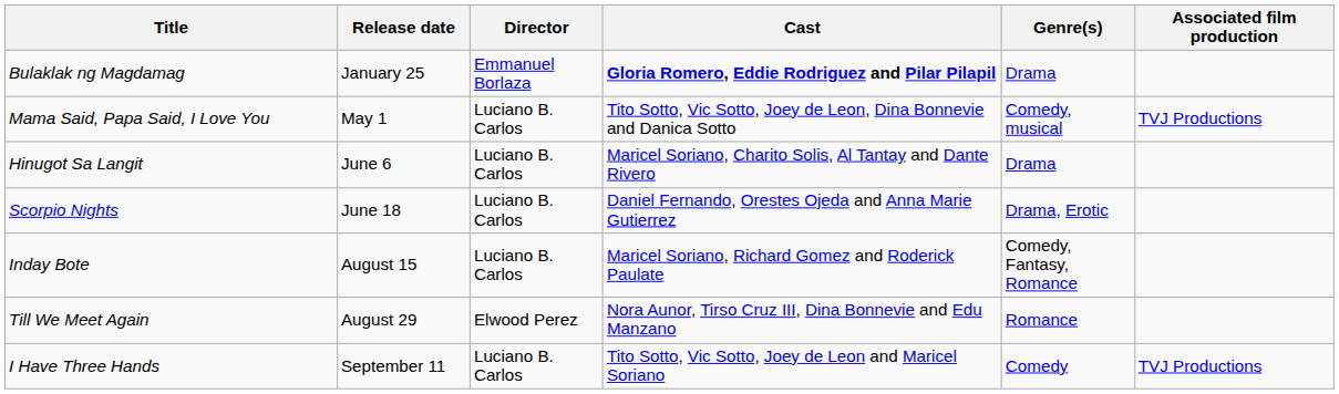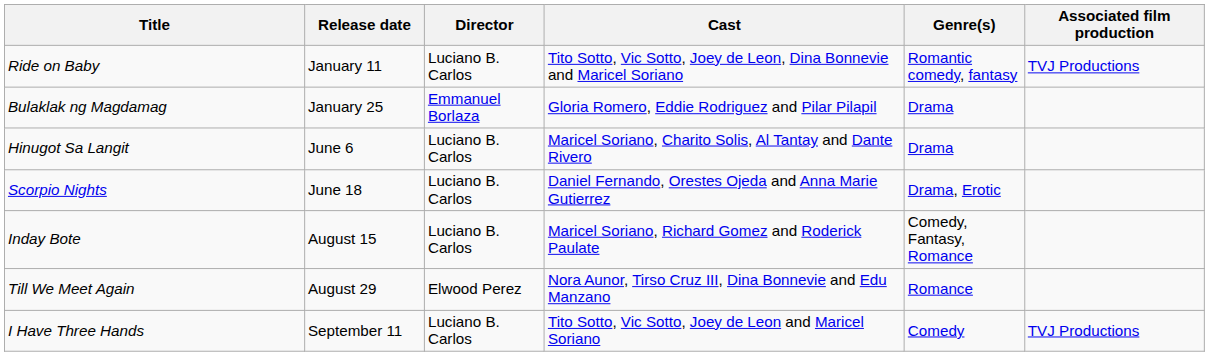 <table class="wikitable" style="width:100%;">
 <tr>
 <th style="width:25%;">Title</th>
 <th style="width:10%;">Release date</th>
 <th style="width:10%;">Director</th>
 <th style="width:30%;">Cast</th>
 <th style="width:10%;">Genre(s)</th>
 <th style="width:15%;">Associated film production</th>
 </tr>
 <tr>
+<td><em>Ride on Baby</em></td>
+<td>January 11</td>
+<td>Luciano B. Carlos</td>
+<td><a href='#'>Tito Sotto</a>, <a href='#'>Vic Sotto</a>, <a href='#'>Joey de Leon</a>, <a href='#'>Dina Bonnevie</a> and <a href='#'>Maricel Soriano</a></td>
+<td><a href='#'>Romantic comedy</a>, <a href='#'>fantasy</a></td>
+<td><a href='#'>TVJ Productions</a></td>
+</tr>
+<tr>
 <td><em>Bulaklak ng Magdamag</em></td>
 <td>January 25</td>
 <td><a href='#'>Emmanuel Borlaza</a></td>
-<td><strong><a href='#'>Gloria Romero</a>, <a href='#'>Eddie Rodriguez</a> and <a href='#'>Pilar Pilapil</a></strong></td>
+<td><a href='#'>Gloria Romero</a>, <a href='#'>Eddie Rodriguez</a> and <a href='#'>Pilar Pilapil</a></td>
 <td><a href='#'>Drama</a></td>
 <td></td>
-</tr>
-<tr>
-<td><em>Mama Said, Papa Said, I Love You</em></td>
-<td>May 1</td>
-<td>Luciano B. Carlos</td>
-<td><a href='#'>Tito Sotto</a>, <a href='#'>Vic Sotto</a>, <a href='#'>Joey de Leon</a>, <a href='#'>Dina Bonnevie</a> and Danica Sotto</td>
-<td><a href='#'>Comedy</a>, <a href='#'>musical</a></td>
-<td><a href='#'>TVJ Productions</a></td>
 </tr>
 <tr>
 <td><em>Hinugot Sa Langit</em></td>
 <td>June 6</td>
 <td>Luciano B. Carlos</td>
 <td><a href='#'>Maricel Soriano</a>, <a href='#'>Charito Solis</a>, <a href='#'>Al Tantay</a> and <a href='#'>Dante Rivero</a></td>
 <td><a href='#'>Drama</a></td>
 <td></td>
 </tr>
 <tr>
 <td><em><a href='#'>Scorpio Nights</a></em></td>
 <td>June 18</td>
 <td>Luciano B. Carlos</td>
 <td><a href='#'>Daniel Fernando</a>, <a href='#'>Orestes Ojeda</a> and <a href='#'>Anna Marie Gutierrez</a></td>
 <td><a href='#'>Drama</a>, <a href='#'>Erotic</a></td>
 <td></td>
 </tr>
 <tr>
 <td><em>Inday Bote</em></td>
 <td>August 15</td>
 <td>Luciano B. Carlos</td>
 <td><a href='#'>Maricel Soriano</a>, <a href='#'>Richard Gomez</a> and <a href='#'>Roderick Paulate</a></td>
 <td>Comedy, Fantasy, <a href='#'>Romance</a></td>
 <td></td>
 </tr>
 <tr>
 <td><em> Till We Meet Again</em></td>
 <td>August 29</td>
 <td>Elwood Perez</td>
 <td><a href='#'>Nora Aunor</a>, <a href='#'>Tirso Cruz III</a>, <a href='#'>Dina Bonnevie</a> and <a href='#'>Edu Manzano</a></td>
 <td><a href='#'>Romance</a></td>
 <td></td>
 </tr>
 <tr>
 <td><em>I Have Three Hands</em></td>
 <td>September 11</td>
 <td>Luciano B. Carlos</td>
 <td><a href='#'>Tito Sotto</a>, <a href='#'>Vic Sotto</a>, <a href='#'>Joey de Leon</a> and <a href='#'>Maricel Soriano</a></td>
 <td><a href='#'>Comedy</a></td>
 <td><a href='#'>TVJ Productions</a></td>
 </tr>
 </table>
